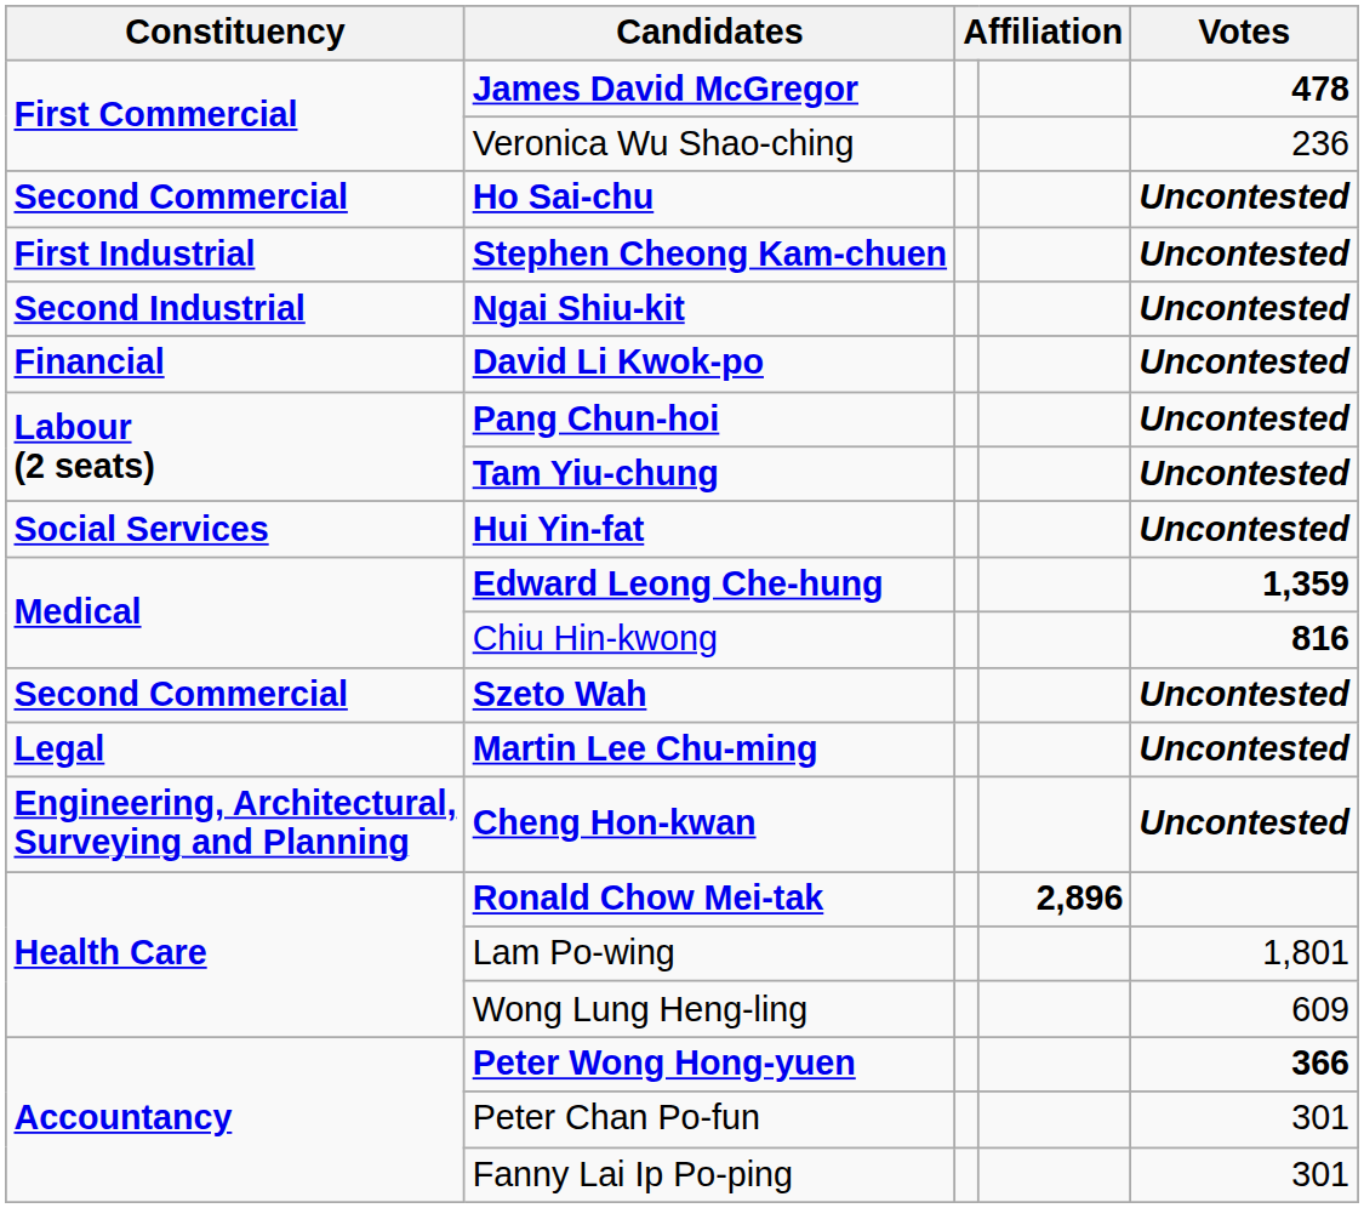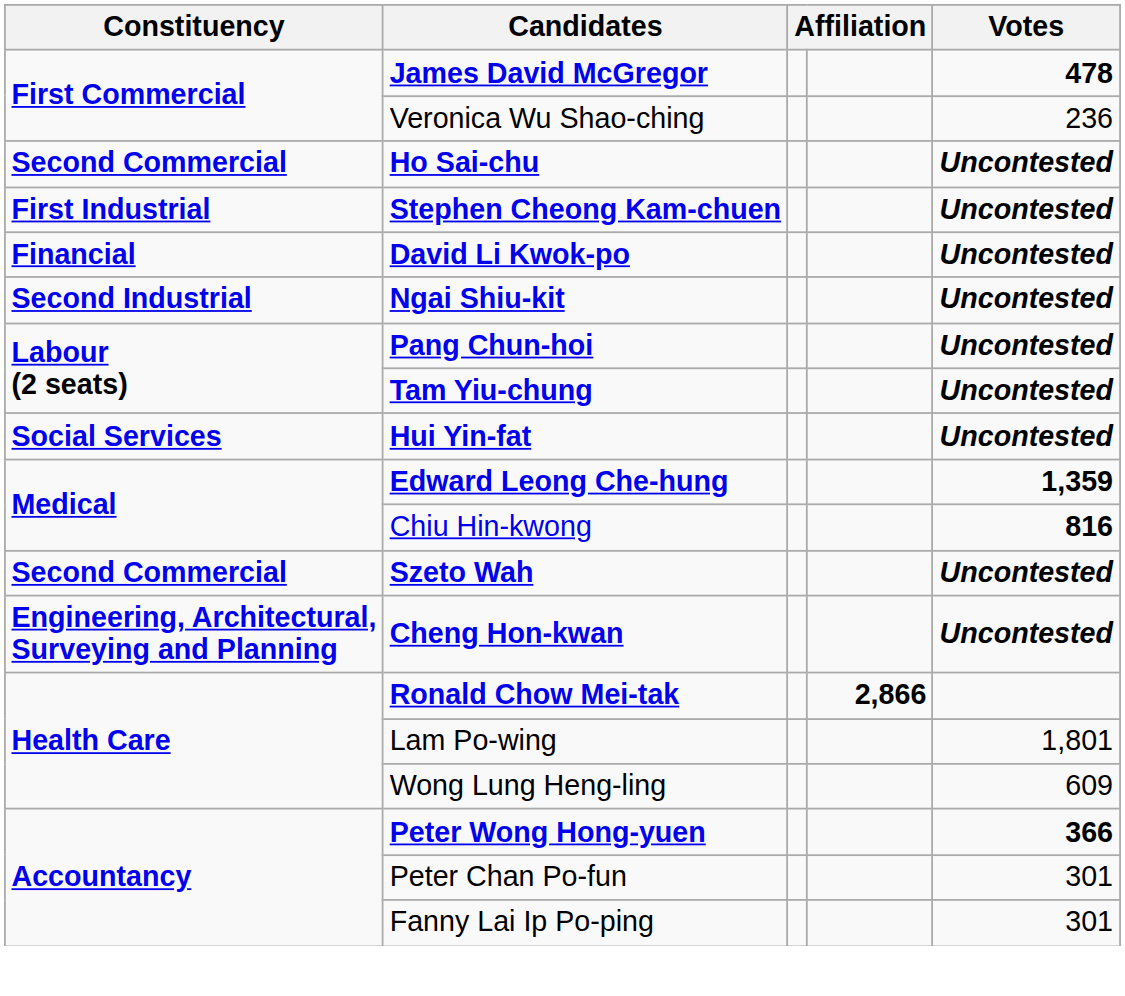 <table class="wikitable">
 <tr>
 <th>Constituency</th>
 <th>Candidates</th>
 <th colspan="2">Affiliation</th>
 <th>Votes</th>
 </tr>
 <tr>
 <td rowspan=2><strong><a href='#'>First Commercial</a></strong></td>
 <td><strong><a href='#'>James David McGregor</a></strong></td>
 <td></td>
 <td></td>
 <td align=right><strong>478</strong></td>
 </tr>
 <tr>
 <td>Veronica Wu Shao-ching</td>
 <td></td>
 <td></td>
 <td align=right>236</td>
 </tr>
 <tr>
 <td><strong><a href='#'>Second Commercial</a></strong></td>
 <td><strong><a href='#'>Ho Sai-chu</a></strong></td>
 <td></td>
 <td></td>
 <td><strong><em>Uncontested</em></strong></td>
 </tr>
 <tr>
 <td><strong><a href='#'>First Industrial</a></strong></td>
 <td><strong><a href='#'>Stephen Cheong Kam-chuen</a></strong></td>
 <td></td>
 <td></td>
 <td><strong><em>Uncontested</em></strong></td>
 </tr>
 <tr>
-<td><strong><a href='#'>Second Industrial</a></strong></td>
-<td><strong><a href='#'>Ngai Shiu-kit</a></strong></td>
+<td><strong><a href='#'>Financial</a></strong></td>
+<td><strong><a href='#'>David Li Kwok-po</a></strong></td>
 <td></td>
 <td></td>
 <td><strong><em>Uncontested</em></strong></td>
 </tr>
 <tr>
-<td><strong><a href='#'>Financial</a></strong></td>
-<td><strong><a href='#'>David Li Kwok-po</a></strong></td>
+<td><strong><a href='#'>Second Industrial</a></strong></td>
+<td><strong><a href='#'>Ngai Shiu-kit</a></strong></td>
 <td></td>
 <td></td>
 <td><strong><em>Uncontested</em></strong></td>
 </tr>
 <tr>
 <td rowspan=2><strong><a href='#'>Labour</a><br>(2 seats)</strong></td>
 <td><strong><a href='#'>Pang Chun-hoi</a></strong></td>
 <td></td>
 <td></td>
 <td><strong><em>Uncontested</em></strong></td>
 </tr>
 <tr>
 <td><strong><a href='#'>Tam Yiu-chung</a></strong></td>
 <td></td>
 <td></td>
 <td><strong><em>Uncontested</em></strong></td>
 </tr>
 <tr>
 <td><strong><a href='#'>Social Services</a></strong></td>
 <td><strong><a href='#'>Hui Yin-fat</a></strong></td>
 <td></td>
 <td></td>
 <td><strong><em>Uncontested</em></strong></td>
 </tr>
 <tr>
 <td rowspan=2><strong><a href='#'>Medical</a></strong></td>
 <td><strong><a href='#'>Edward Leong Che-hung</a></strong></td>
 <td></td>
 <td></td>
 <td align=right><strong>1,359</strong></td>
 </tr>
 <tr>
 <td><a href='#'>Chiu Hin-kwong</a></td>
 <td></td>
 <td></td>
 <td align=right><strong>816</strong></td>
 </tr>
 <tr>
 <td><strong><a href='#'>Second Commercial</a></strong></td>
 <td><strong><a href='#'>Szeto Wah</a></strong></td>
 <td></td>
 <td></td>
 <td><strong><em>Uncontested</em></strong></td>
 </tr>
 <tr>
-<td><strong><a href='#'>Legal</a></strong></td>
-<td><strong><a href='#'>Martin Lee Chu-ming</a></strong></td>
-<td></td>
-<td></td>
-<td><strong><em>Uncontested</em></strong></td>
-</tr>
-<tr>
 <td><strong><a href='#'>Engineering, Architectural,<br>Surveying and Planning</a></strong></td>
 <td><strong><a href='#'>Cheng Hon-kwan</a></strong></td>
 <td></td>
 <td></td>
 <td><strong><em>Uncontested</em></strong></td>
 </tr>
 <tr>
 <td rowspan=3><strong><a href='#'>Health Care</a></strong></td>
 <td><strong><a href='#'>Ronald Chow Mei-tak</a></strong></td>
 <td></td>
-<td align=right><strong>2,896</strong></td>
+<td align=right><strong>2,866</strong></td>
 </tr>
 <tr>
 <td>Lam Po-wing</td>
 <td></td>
 <td></td>
 <td align=right>1,801</td>
 </tr>
 <tr>
 <td>Wong Lung Heng-ling</td>
 <td></td>
 <td></td>
 <td align=right>609</td>
 </tr>
 <tr>
 <td rowspan=3><strong><a href='#'>Accountancy</a></strong></td>
 <td><strong><a href='#'>Peter Wong Hong-yuen</a></strong></td>
 <td></td>
 <td></td>
 <td align=right><strong>366</strong></td>
 </tr>
 <tr>
 <td>Peter Chan Po-fun</td>
 <td></td>
 <td></td>
 <td align=right>301</td>
 </tr>
 <tr>
 <td>Fanny Lai Ip Po-ping</td>
 <td></td>
 <td></td>
 <td align=right>301</td>
 </tr>
 </table>
